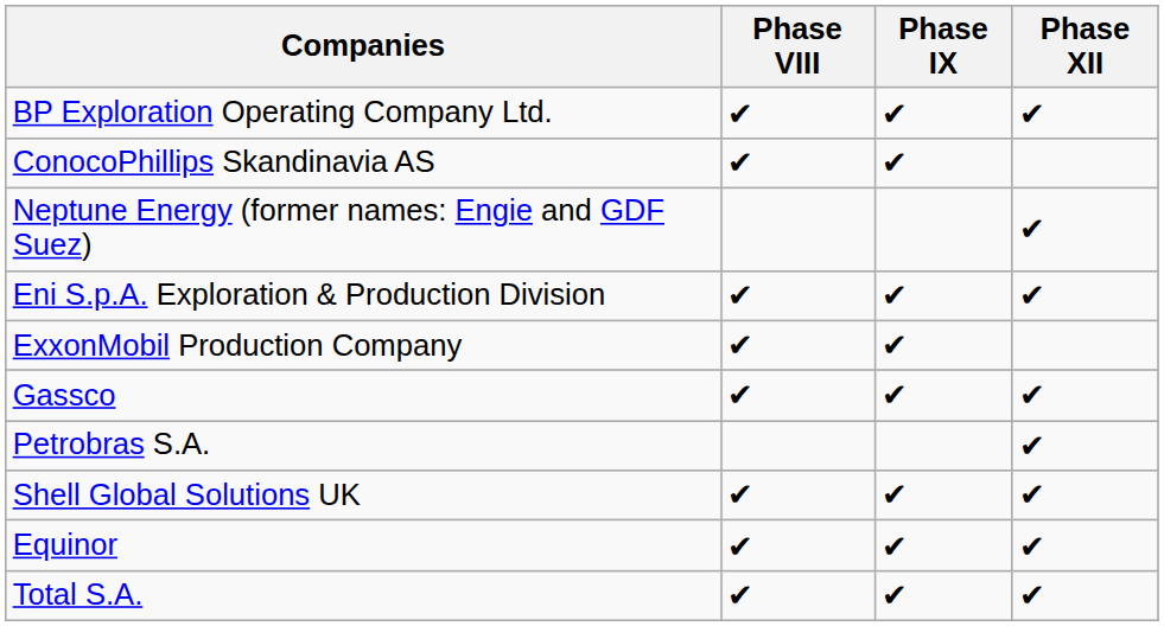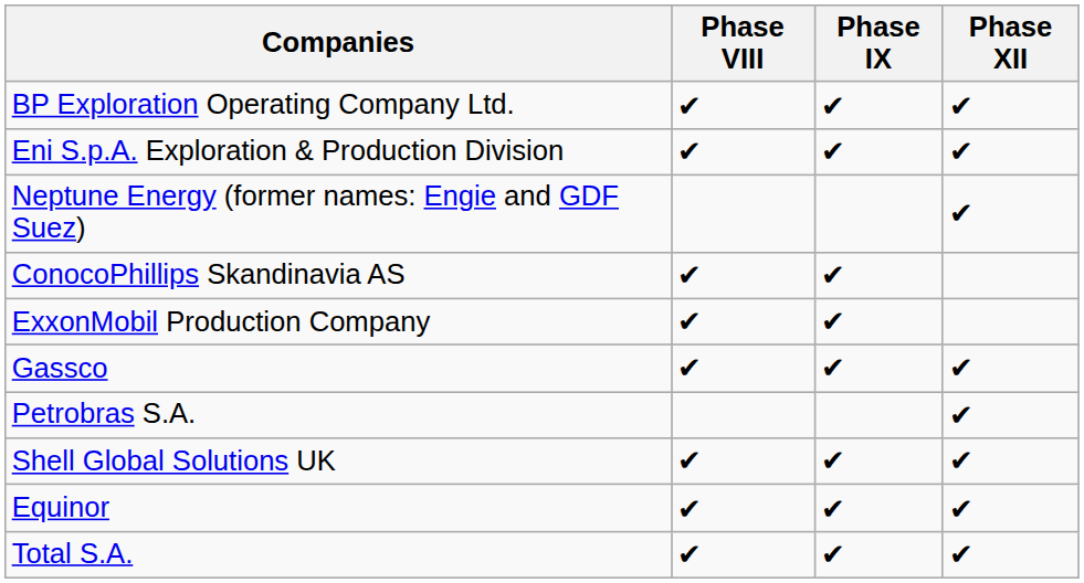 <table class="wikitable">
 <tr>
 <th>Companies</th>
 <th>Phase VIII</th>
 <th>Phase IX</th>
 <th>Phase XII</th>
 </tr>
 <tr>
 <td><a href='#'>BP Exploration</a> Operating Company Ltd.</td>
 <td>✔</td>
 <td>✔</td>
 <td>✔</td>
 </tr>
 <tr>
-<td><a href='#'>ConocoPhillips</a> Skandinavia AS</td>
+<td><a href='#'>Eni S.p.A.</a> Exploration & Production Division</td>
 <td>✔</td>
 <td>✔</td>
-<td></td>
+<td>✔</td>
 </tr>
 <tr>
 <td><a href='#'>Neptune Energy</a> (former names: <a href='#'>Engie</a> and <a href='#'>GDF Suez</a>)</td>
 <td></td>
 <td></td>
 <td>✔</td>
 </tr>
 <tr>
-<td><a href='#'>Eni S.p.A.</a> Exploration & Production Division</td>
+<td><a href='#'>ConocoPhillips</a> Skandinavia AS</td>
 <td>✔</td>
 <td>✔</td>
-<td>✔</td>
+<td></td>
 </tr>
 <tr>
 <td><a href='#'>ExxonMobil</a> Production Company</td>
 <td>✔</td>
 <td>✔</td>
 <td></td>
 </tr>
 <tr>
 <td><a href='#'>Gassco</a></td>
 <td>✔</td>
 <td>✔</td>
 <td>✔</td>
 </tr>
 <tr>
 <td><a href='#'>Petrobras</a> S.A.</td>
 <td></td>
 <td></td>
 <td>✔</td>
 </tr>
 <tr>
 <td><a href='#'>Shell Global Solutions</a> UK</td>
 <td>✔</td>
 <td>✔</td>
 <td>✔</td>
 </tr>
 <tr>
 <td><a href='#'>Equinor</a></td>
 <td>✔</td>
 <td>✔</td>
 <td>✔</td>
 </tr>
 <tr>
 <td><a href='#'>Total S.A.</a></td>
 <td>✔</td>
 <td>✔</td>
 <td>✔</td>
 </tr>
 </table>
